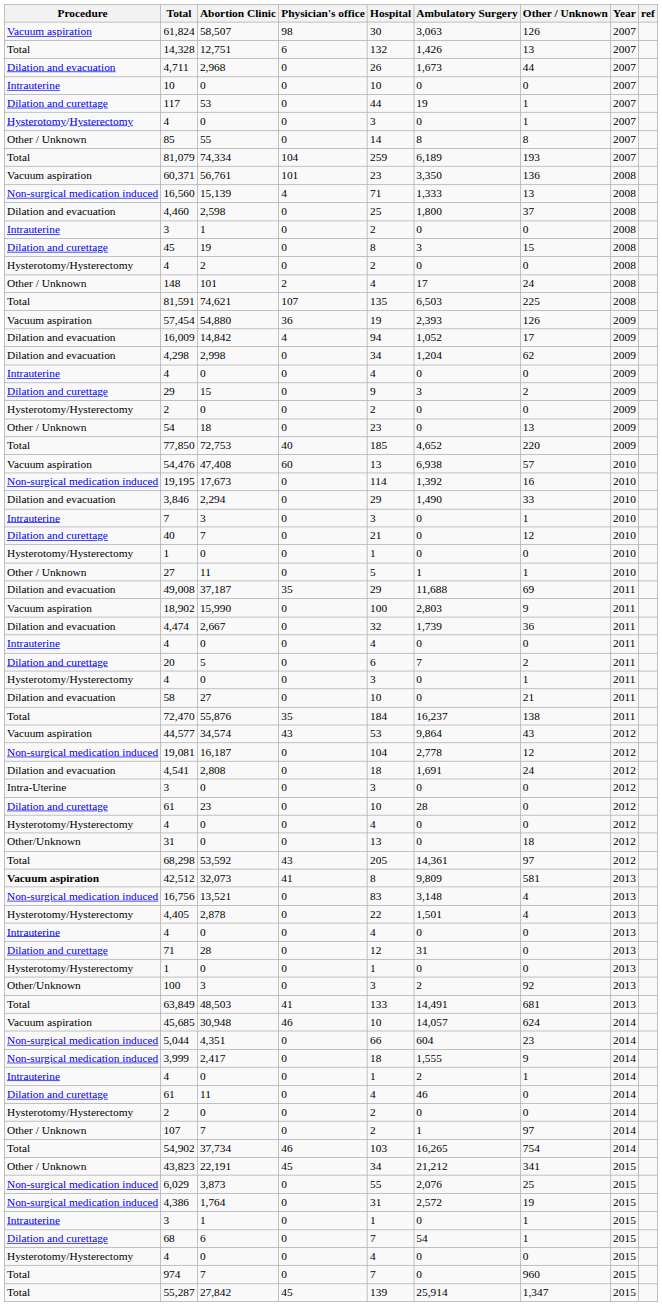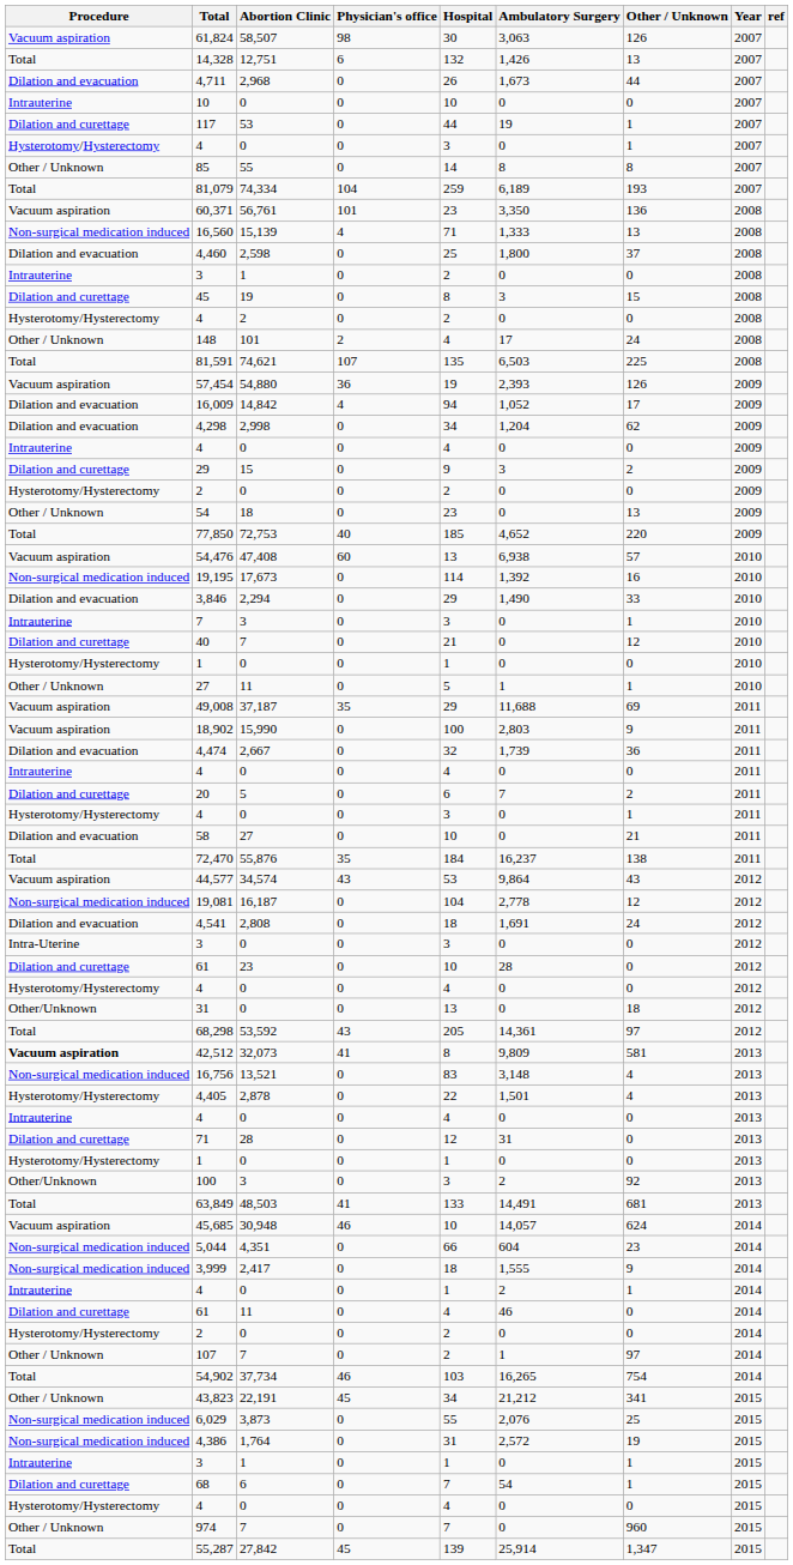 <table class="wikitable sortable mw-collapsible">
 <tr>
 <th>Procedure</th>
 <th>Total</th>
 <th>Abortion Clinic</th>
 <th>Physician's office</th>
 <th>Hospital</th>
 <th>Ambulatory Surgery</th>
 <th>Other / Unknown</th>
 <th>Year</th>
 <th>ref</th>
 </tr>
 <tr>
 <td><a href='#'>Vacuum aspiration</a></td>
 <td>61,824</td>
 <td>58,507</td>
 <td>98</td>
 <td>30</td>
 <td>3,063</td>
 <td>126</td>
 <td>2007</td>
 <td></td>
 </tr>
 <tr>
 <td>Total</td>
 <td>14,328</td>
 <td>12,751</td>
 <td>6</td>
 <td>132</td>
 <td>1,426</td>
 <td>13</td>
 <td>2007</td>
 <td></td>
 </tr>
 <tr>
 <td><a href='#'>Dilation and evacuation</a></td>
 <td>4,711</td>
 <td>2,968</td>
 <td>0</td>
 <td>26</td>
 <td>1,673</td>
 <td>44</td>
 <td>2007</td>
 <td></td>
 </tr>
 <tr>
 <td><a href='#'>Intrauterine</a></td>
 <td>10</td>
 <td>0</td>
 <td>0</td>
 <td>10</td>
 <td>0</td>
 <td>0</td>
 <td>2007</td>
 <td></td>
 </tr>
 <tr>
 <td><a href='#'>Dilation and curettage</a></td>
 <td>117</td>
 <td>53</td>
 <td>0</td>
 <td>44</td>
 <td>19</td>
 <td>1</td>
 <td>2007</td>
 <td></td>
 </tr>
 <tr>
 <td><a href='#'>Hysterotomy</a>/<a href='#'>Hysterectomy</a></td>
 <td>4</td>
 <td>0</td>
 <td>0</td>
 <td>3</td>
 <td>0</td>
 <td>1</td>
 <td>2007</td>
 <td></td>
 </tr>
 <tr>
 <td>Other / Unknown</td>
 <td>85</td>
 <td>55</td>
 <td>0</td>
 <td>14</td>
 <td>8</td>
 <td>8</td>
 <td>2007</td>
 <td></td>
 </tr>
 <tr>
 <td>Total</td>
 <td>81,079</td>
 <td>74,334</td>
 <td>104</td>
 <td>259</td>
 <td>6,189</td>
 <td>193</td>
 <td>2007</td>
 <td></td>
 </tr>
 <tr>
 <td>Vacuum aspiration</td>
 <td>60,371</td>
 <td>56,761</td>
 <td>101</td>
 <td>23</td>
 <td>3,350</td>
 <td>136</td>
 <td>2008</td>
 <td></td>
 </tr>
 <tr>
 <td><a href='#'>Non-surgical medication induced</a></td>
 <td>16,560</td>
 <td>15,139</td>
 <td>4</td>
 <td>71</td>
 <td>1,333</td>
 <td>13</td>
 <td>2008</td>
 <td></td>
 </tr>
 <tr>
 <td>Dilation and evacuation</td>
 <td>4,460</td>
 <td>2,598</td>
 <td>0</td>
 <td>25</td>
 <td>1,800</td>
 <td>37</td>
 <td>2008</td>
 <td></td>
 </tr>
 <tr>
 <td><a href='#'>Intrauterine</a></td>
 <td>3</td>
 <td>1</td>
 <td>0</td>
 <td>2</td>
 <td>0</td>
 <td>0</td>
 <td>2008</td>
 <td></td>
 </tr>
 <tr>
 <td><a href='#'>Dilation and curettage</a></td>
 <td>45</td>
 <td>19</td>
 <td>0</td>
 <td>8</td>
 <td>3</td>
 <td>15</td>
 <td>2008</td>
 <td></td>
 </tr>
 <tr>
 <td>Hysterotomy/Hysterectomy</td>
 <td>4</td>
 <td>2</td>
 <td>0</td>
 <td>2</td>
 <td>0</td>
 <td>0</td>
 <td>2008</td>
 <td></td>
 </tr>
 <tr>
 <td>Other / Unknown</td>
 <td>148</td>
 <td>101</td>
 <td>2</td>
 <td>4</td>
 <td>17</td>
 <td>24</td>
 <td>2008</td>
 <td></td>
 </tr>
 <tr>
 <td>Total</td>
 <td>81,591</td>
 <td>74,621</td>
 <td>107</td>
 <td>135</td>
 <td>6,503</td>
 <td>225</td>
 <td>2008</td>
 <td></td>
 </tr>
 <tr>
 <td>Vacuum aspiration</td>
 <td>57,454</td>
 <td>54,880</td>
 <td>36</td>
 <td>19</td>
 <td>2,393</td>
 <td>126</td>
 <td>2009</td>
 <td></td>
 </tr>
 <tr>
 <td>Dilation and evacuation</td>
 <td>16,009</td>
 <td>14,842</td>
 <td>4</td>
 <td>94</td>
 <td>1,052</td>
 <td>17</td>
 <td>2009</td>
 <td></td>
 </tr>
 <tr>
 <td>Dilation and evacuation</td>
 <td>4,298</td>
 <td>2,998</td>
 <td>0</td>
 <td>34</td>
 <td>1,204</td>
 <td>62</td>
 <td>2009</td>
 <td></td>
 </tr>
 <tr>
 <td><a href='#'>Intrauterine</a></td>
 <td>4</td>
 <td>0</td>
 <td>0</td>
 <td>4</td>
 <td>0</td>
 <td>0</td>
 <td>2009</td>
 <td></td>
 </tr>
 <tr>
 <td><a href='#'>Dilation and curettage</a></td>
 <td>29</td>
 <td>15</td>
 <td>0</td>
 <td>9</td>
 <td>3</td>
 <td>2</td>
 <td>2009</td>
 <td></td>
 </tr>
 <tr>
 <td>Hysterotomy/Hysterectomy</td>
 <td>2</td>
 <td>0</td>
 <td>0</td>
 <td>2</td>
 <td>0</td>
 <td>0</td>
 <td>2009</td>
 <td></td>
 </tr>
 <tr>
 <td>Other / Unknown</td>
 <td>54</td>
 <td>18</td>
 <td>0</td>
 <td>23</td>
 <td>0</td>
 <td>13</td>
 <td>2009</td>
 <td></td>
 </tr>
 <tr>
 <td>Total</td>
 <td>77,850</td>
 <td>72,753</td>
 <td>40</td>
 <td>185</td>
 <td>4,652</td>
 <td>220</td>
 <td>2009</td>
 <td></td>
 </tr>
 <tr>
 <td>Vacuum aspiration</td>
 <td>54,476</td>
 <td>47,408</td>
 <td>60</td>
 <td>13</td>
 <td>6,938</td>
 <td>57</td>
 <td>2010</td>
 <td></td>
 </tr>
 <tr>
 <td><a href='#'>Non-surgical medication induced</a></td>
 <td>19,195</td>
 <td>17,673</td>
 <td>0</td>
 <td>114</td>
 <td>1,392</td>
 <td>16</td>
 <td>2010</td>
 <td></td>
 </tr>
 <tr>
 <td>Dilation and evacuation</td>
 <td>3,846</td>
 <td>2,294</td>
 <td>0</td>
 <td>29</td>
 <td>1,490</td>
 <td>33</td>
 <td>2010</td>
 <td></td>
 </tr>
 <tr>
 <td><a href='#'>Intrauterine</a></td>
 <td>7</td>
 <td>3</td>
 <td>0</td>
 <td>3</td>
 <td>0</td>
 <td>1</td>
 <td>2010</td>
 <td></td>
 </tr>
 <tr>
 <td><a href='#'>Dilation and curettage</a></td>
 <td>40</td>
 <td>7</td>
 <td>0</td>
 <td>21</td>
 <td>0</td>
 <td>12</td>
 <td>2010</td>
 <td></td>
 </tr>
 <tr>
 <td>Hysterotomy/Hysterectomy</td>
 <td>1</td>
 <td>0</td>
 <td>0</td>
 <td>1</td>
 <td>0</td>
 <td>0</td>
 <td>2010</td>
 <td></td>
 </tr>
 <tr>
 <td>Other / Unknown</td>
 <td>27</td>
 <td>11</td>
 <td>0</td>
 <td>5</td>
 <td>1</td>
 <td>1</td>
 <td>2010</td>
 <td></td>
 </tr>
 <tr>
-<td>Dilation and evacuation</td>
+<td>Vacuum aspiration</td>
 <td>49,008</td>
 <td>37,187</td>
 <td>35</td>
 <td>29</td>
 <td>11,688</td>
 <td>69</td>
 <td>2011</td>
 <td></td>
 </tr>
 <tr>
 <td>Vacuum aspiration</td>
 <td>18,902</td>
 <td>15,990</td>
 <td>0</td>
 <td>100</td>
 <td>2,803</td>
 <td>9</td>
 <td>2011</td>
 <td></td>
 </tr>
 <tr>
 <td>Dilation and evacuation</td>
 <td>4,474</td>
 <td>2,667</td>
 <td>0</td>
 <td>32</td>
 <td>1,739</td>
 <td>36</td>
 <td>2011</td>
 <td></td>
 </tr>
 <tr>
 <td><a href='#'>Intrauterine</a></td>
 <td>4</td>
 <td>0</td>
 <td>0</td>
 <td>4</td>
 <td>0</td>
 <td>0</td>
 <td>2011</td>
 <td></td>
 </tr>
 <tr>
 <td><a href='#'>Dilation and curettage</a></td>
 <td>20</td>
 <td>5</td>
 <td>0</td>
 <td>6</td>
 <td>7</td>
 <td>2</td>
 <td>2011</td>
 <td></td>
 </tr>
 <tr>
 <td>Hysterotomy/Hysterectomy</td>
 <td>4</td>
 <td>0</td>
 <td>0</td>
 <td>3</td>
 <td>0</td>
 <td>1</td>
 <td>2011</td>
 <td></td>
 </tr>
 <tr>
 <td>Dilation and evacuation</td>
 <td>58</td>
 <td>27</td>
 <td>0</td>
 <td>10</td>
 <td>0</td>
 <td>21</td>
 <td>2011</td>
 <td></td>
 </tr>
 <tr>
 <td>Total</td>
 <td>72,470</td>
 <td>55,876</td>
 <td>35</td>
 <td>184</td>
 <td>16,237</td>
 <td>138</td>
 <td>2011</td>
 <td></td>
 </tr>
 <tr>
 <td>Vacuum aspiration</td>
 <td>44,577</td>
 <td>34,574</td>
 <td>43</td>
 <td>53</td>
 <td>9,864</td>
 <td>43</td>
 <td>2012</td>
 <td></td>
 </tr>
 <tr>
 <td><a href='#'>Non-surgical medication induced</a></td>
 <td>19,081</td>
 <td>16,187</td>
 <td>0</td>
 <td>104</td>
 <td>2,778</td>
 <td>12</td>
 <td>2012</td>
 <td></td>
 </tr>
 <tr>
 <td>Dilation and evacuation</td>
 <td>4,541</td>
 <td>2,808</td>
 <td>0</td>
 <td>18</td>
 <td>1,691</td>
 <td>24</td>
 <td>2012</td>
 <td></td>
 </tr>
 <tr>
 <td>Intra-Uterine</td>
 <td>3</td>
 <td>0</td>
 <td>0</td>
 <td>3</td>
 <td>0</td>
 <td>0</td>
 <td>2012</td>
 <td></td>
 </tr>
 <tr>
 <td><a href='#'>Dilation and curettage</a></td>
 <td>61</td>
 <td>23</td>
 <td>0</td>
 <td>10</td>
 <td>28</td>
 <td>0</td>
 <td>2012</td>
 <td></td>
 </tr>
 <tr>
 <td>Hysterotomy/Hysterectomy</td>
 <td>4</td>
 <td>0</td>
 <td>0</td>
 <td>4</td>
 <td>0</td>
 <td>0</td>
 <td>2012</td>
 <td></td>
 </tr>
 <tr>
 <td>Other/Unknown</td>
 <td>31</td>
 <td>0</td>
 <td>0</td>
 <td>13</td>
 <td>0</td>
 <td>18</td>
 <td>2012</td>
 <td></td>
 </tr>
 <tr>
 <td>Total</td>
 <td>68,298</td>
 <td>53,592</td>
 <td>43</td>
 <td>205</td>
 <td>14,361</td>
 <td>97</td>
 <td>2012</td>
 <td></td>
 </tr>
 <tr>
 <td><strong>Vacuum aspiration</strong></td>
 <td>42,512</td>
 <td>32,073</td>
 <td>41</td>
 <td>8</td>
 <td>9,809</td>
 <td>581</td>
 <td>2013</td>
 <td></td>
 </tr>
 <tr>
 <td><a href='#'>Non-surgical medication induced</a></td>
 <td>16,756</td>
 <td>13,521</td>
 <td>0</td>
 <td>83</td>
 <td>3,148</td>
 <td>4</td>
 <td>2013</td>
 <td></td>
 </tr>
 <tr>
 <td>Hysterotomy/Hysterectomy</td>
 <td>4,405</td>
 <td>2,878</td>
 <td>0</td>
 <td>22</td>
 <td>1,501</td>
 <td>4</td>
 <td>2013</td>
 <td></td>
 </tr>
 <tr>
 <td><a href='#'>Intrauterine</a></td>
 <td>4</td>
 <td>0</td>
 <td>0</td>
 <td>4</td>
 <td>0</td>
 <td>0</td>
 <td>2013</td>
 <td></td>
 </tr>
 <tr>
 <td><a href='#'>Dilation and curettage</a></td>
 <td>71</td>
 <td>28</td>
 <td>0</td>
 <td>12</td>
 <td>31</td>
 <td>0</td>
 <td>2013</td>
 <td></td>
 </tr>
 <tr>
 <td>Hysterotomy/Hysterectomy</td>
 <td>1</td>
 <td>0</td>
 <td>0</td>
 <td>1</td>
 <td>0</td>
 <td>0</td>
 <td>2013</td>
 <td></td>
 </tr>
 <tr>
 <td>Other/Unknown</td>
 <td>100</td>
 <td>3</td>
 <td>0</td>
 <td>3</td>
 <td>2</td>
 <td>92</td>
 <td>2013</td>
 <td></td>
 </tr>
 <tr>
 <td>Total</td>
 <td>63,849</td>
 <td>48,503</td>
 <td>41</td>
 <td>133</td>
 <td>14,491</td>
 <td>681</td>
 <td>2013</td>
 <td></td>
 </tr>
 <tr>
 <td>Vacuum aspiration</td>
 <td>45,685</td>
 <td>30,948</td>
 <td>46</td>
 <td>10</td>
 <td>14,057</td>
 <td>624</td>
 <td>2014</td>
 <td></td>
 </tr>
 <tr>
 <td><a href='#'>Non-surgical medication induced</a></td>
 <td>5,044</td>
 <td>4,351</td>
 <td>0</td>
 <td>66</td>
 <td>604</td>
 <td>23</td>
 <td>2014</td>
 <td></td>
 </tr>
 <tr>
 <td><a href='#'>Non-surgical medication induced</a></td>
 <td>3,999</td>
 <td>2,417</td>
 <td>0</td>
 <td>18</td>
 <td>1,555</td>
 <td>9</td>
 <td>2014</td>
 <td></td>
 </tr>
 <tr>
 <td><a href='#'>Intrauterine</a></td>
 <td>4</td>
 <td>0</td>
 <td>0</td>
 <td>1</td>
 <td>2</td>
 <td>1</td>
 <td>2014</td>
 <td></td>
 </tr>
 <tr>
 <td><a href='#'>Dilation and curettage</a></td>
 <td>61</td>
 <td>11</td>
 <td>0</td>
 <td>4</td>
 <td>46</td>
 <td>0</td>
 <td>2014</td>
 <td></td>
 </tr>
 <tr>
 <td>Hysterotomy/Hysterectomy</td>
 <td>2</td>
 <td>0</td>
 <td>0</td>
 <td>2</td>
 <td>0</td>
 <td>0</td>
 <td>2014</td>
 <td></td>
 </tr>
 <tr>
 <td>Other / Unknown</td>
 <td>107</td>
 <td>7</td>
 <td>0</td>
 <td>2</td>
 <td>1</td>
 <td>97</td>
 <td>2014</td>
 <td></td>
 </tr>
 <tr>
 <td>Total</td>
 <td>54,902</td>
 <td>37,734</td>
 <td>46</td>
 <td>103</td>
 <td>16,265</td>
 <td>754</td>
 <td>2014</td>
 <td></td>
 </tr>
 <tr>
 <td>Other / Unknown</td>
 <td>43,823</td>
 <td>22,191</td>
 <td>45</td>
 <td>34</td>
 <td>21,212</td>
 <td>341</td>
 <td>2015</td>
 <td></td>
 </tr>
 <tr>
 <td><a href='#'>Non-surgical medication induced</a></td>
 <td>6,029</td>
 <td>3,873</td>
 <td>0</td>
 <td>55</td>
 <td>2,076</td>
 <td>25</td>
 <td>2015</td>
 <td></td>
 </tr>
 <tr>
 <td><a href='#'>Non-surgical medication induced</a></td>
 <td>4,386</td>
 <td>1,764</td>
 <td>0</td>
 <td>31</td>
 <td>2,572</td>
 <td>19</td>
 <td>2015</td>
 <td></td>
 </tr>
 <tr>
 <td><a href='#'>Intrauterine</a></td>
 <td>3</td>
 <td>1</td>
 <td>0</td>
 <td>1</td>
 <td>0</td>
 <td>1</td>
 <td>2015</td>
 <td></td>
 </tr>
 <tr>
 <td><a href='#'>Dilation and curettage</a></td>
 <td>68</td>
 <td>6</td>
 <td>0</td>
 <td>7</td>
 <td>54</td>
 <td>1</td>
 <td>2015</td>
 <td></td>
 </tr>
 <tr>
 <td>Hysterotomy/Hysterectomy</td>
 <td>4</td>
 <td>0</td>
 <td>0</td>
 <td>4</td>
 <td>0</td>
 <td>0</td>
 <td>2015</td>
 <td></td>
 </tr>
 <tr>
-<td>Total</td>
+<td>Other / Unknown</td>
 <td>974</td>
 <td>7</td>
 <td>0</td>
 <td>7</td>
 <td>0</td>
 <td>960</td>
 <td>2015</td>
 <td></td>
 </tr>
 <tr>
 <td>Total</td>
 <td>55,287</td>
 <td>27,842</td>
 <td>45</td>
 <td>139</td>
 <td>25,914</td>
 <td>1,347</td>
 <td>2015</td>
 <td></td>
 </tr>
 </table>
